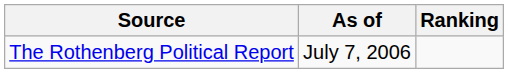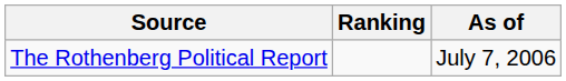 <table class="wikitable" style="text-align:center">
 <tr>
 <th>Source</th>
+<th>Ranking</th>
 <th>As of</th>
-<th>Ranking</th>
 </tr>
 <tr>
 <td align="left"><a href='#'>The Rothenberg Political Report</a></td>
+<td></td>
 <td>July 7, 2006</td>
-<td></td>
 </tr>
 </table>
